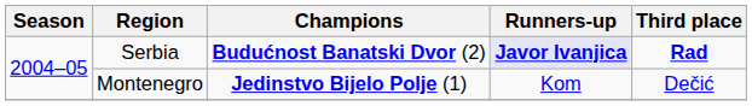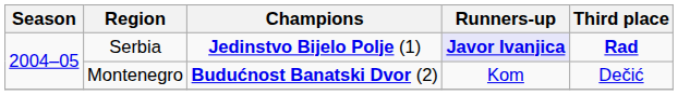 <table class="wikitable sortable" style="text-align:center">
 <tr>
 <th>Season</th>
 <th>Region</th>
 <th>Champions</th>
 <th>Runners-up</th>
 <th>Third place</th>
 </tr>
 <tr>
 <td rowspan="2"><a href='#'>2004–05</a></td>
 <td>Serbia</td>
-<td><strong><a href='#'>Budućnost Banatski Dvor</a></strong> (2)</td>
+<td><strong><a href='#'>Jedinstvo Bijelo Polje</a></strong> (1)</td>
 <td style="background: lavender;"><strong><a href='#'>Javor Ivanjica</a></strong></td>
 <td><strong><a href='#'>Rad</a></strong></td>
 </tr>
 <tr>
 <td>Montenegro</td>
-<td><strong><a href='#'>Jedinstvo Bijelo Polje</a></strong> (1)</td>
+<td><strong><a href='#'>Budućnost Banatski Dvor</a></strong> (2)</td>
 <td><a href='#'>Kom</a></td>
 <td><a href='#'>Dečić</a></td>
 </tr>
 <tr style="background:#f5faff">
 </tr>
 </table>
